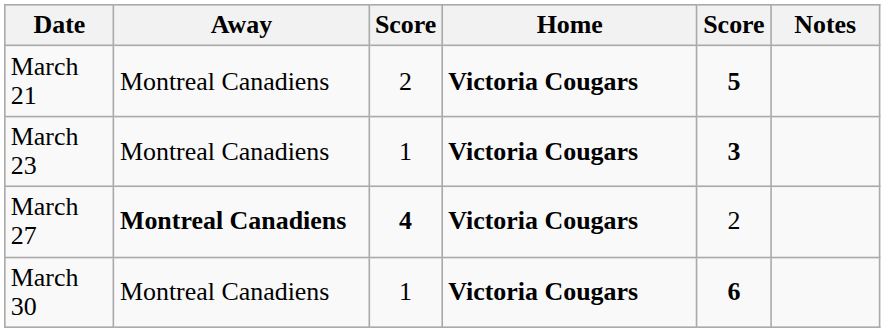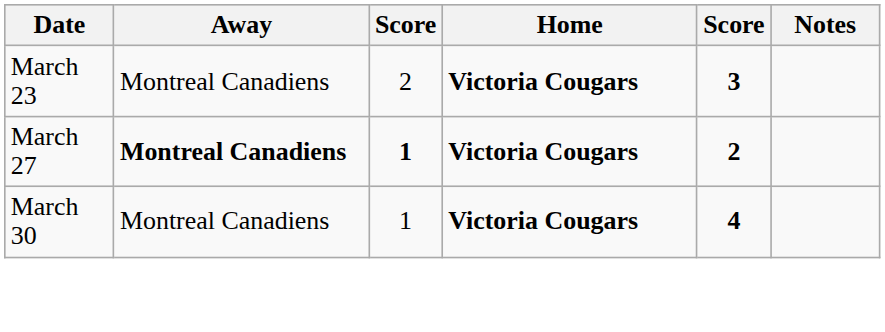 <table class="wikitable">
 <tr>
 <th bgcolor="#DDDDFF" width="60">Date</th>
 <th bgcolor="#DDDDFF" width="150">Away</th>
 <th bgcolor="#DDDDFF" width="5">Score</th>
 <th bgcolor="#DDDDFF" width="150">Home</th>
 <th bgcolor="#DDDDFF" width="5">Score</th>
 <th bgcolor="#DDDDFF" width="60">Notes</th>
 </tr>
 <tr>
-<td>March 21</td>
+<td>March 23</td>
 <td>Montreal Canadiens</td>
 <td align="center">2</td>
-<td><strong>Victoria Cougars</strong></td>
-<td align="center"><strong>5</strong></td>
-<td></td>
-</tr>
-<tr>
-<td>March 23</td>
-<td>Montreal Canadiens</td>
-<td align="center">1</td>
 <td><strong>Victoria Cougars</strong></td>
 <td align="center"><strong>3</strong></td>
 <td></td>
 </tr>
 <tr>
 <td>March 27</td>
 <td><strong>Montreal Canadiens</strong></td>
-<td align="center"><strong>4</strong></td>
+<td align="center"><strong>1</strong></td>
 <td><strong>Victoria Cougars</strong></td>
-<td align="center">2</td>
+<td align="center"><strong>2</strong></td>
 <td></td>
 </tr>
 <tr>
 <td>March 30</td>
 <td>Montreal Canadiens</td>
 <td align="center">1</td>
 <td><strong>Victoria Cougars</strong></td>
-<td align="center"><strong>6</strong></td>
+<td align="center"><strong>4</strong></td>
 <td></td>
 </tr>
 </table>
